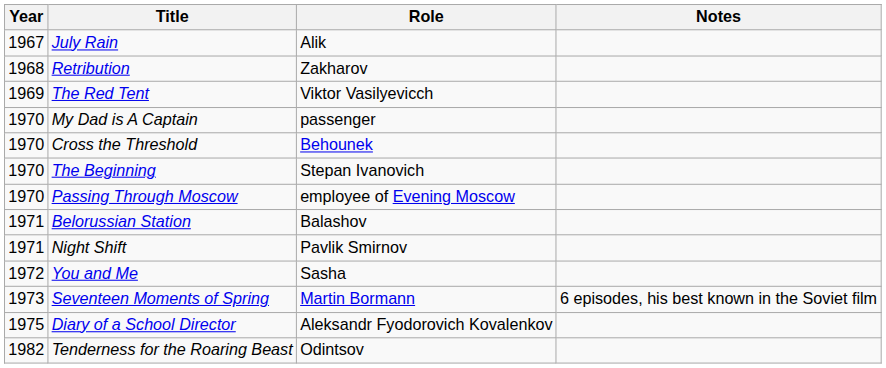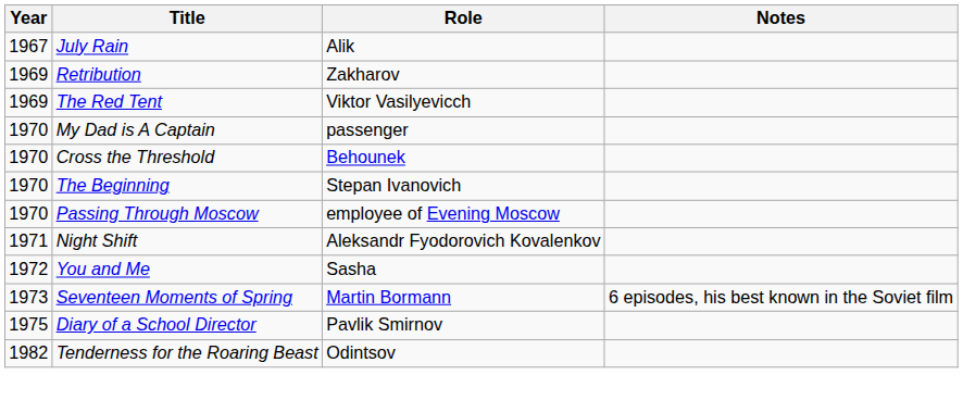 <table class="wikitable">
 <tr>
 <th>Year</th>
 <th>Title</th>
 <th>Role</th>
 <th>Notes</th>
 </tr>
 <tr>
 <td>1967</td>
 <td><em><a href='#'>July Rain</a></em></td>
 <td>Alik</td>
 <td></td>
 </tr>
 <tr>
-<td>1968</td>
+<td>1969</td>
 <td><em><a href='#'>Retribution</a></em></td>
 <td>Zakharov</td>
 <td></td>
 </tr>
 <tr>
 <td>1969</td>
 <td><em><a href='#'>The Red Tent</a></em></td>
 <td>Viktor Vasilyevicch</td>
 <td></td>
 </tr>
 <tr>
 <td>1970</td>
 <td><em>My Dad is A Captain</em></td>
 <td>passenger</td>
 <td></td>
 </tr>
 <tr>
 <td>1970</td>
 <td><em>Cross the Threshold</em></td>
 <td><a href='#'>Behounek</a></td>
 <td></td>
 </tr>
 <tr>
 <td>1970</td>
 <td><em><a href='#'>The Beginning</a></em></td>
 <td>Stepan Ivanovich</td>
 <td></td>
 </tr>
 <tr>
 <td>1970</td>
 <td><em><a href='#'>Passing Through Moscow</a></em></td>
 <td>employee of <a href='#'>Evening Moscow</a></td>
 <td></td>
 </tr>
 <tr>
 <td>1971</td>
-<td><em><a href='#'>Belorussian Station</a></em></td>
-<td>Balashov</td>
-<td></td>
-</tr>
-<tr>
-<td>1971</td>
 <td><em>Night Shift</em></td>
-<td>Pavlik Smirnov</td>
+<td>Aleksandr Fyodorovich Kovalenkov</td>
 <td></td>
 </tr>
 <tr>
 <td>1972</td>
 <td><em><a href='#'>You and Me</a></em></td>
 <td>Sasha</td>
 <td></td>
 </tr>
 <tr>
 <td>1973</td>
 <td><em><a href='#'>Seventeen Moments of Spring</a></em></td>
 <td><a href='#'>Martin Bormann</a></td>
 <td>6 episodes, his best known in the Soviet film</td>
 </tr>
 <tr>
 <td>1975</td>
 <td><em><a href='#'>Diary of a School Director</a></em></td>
-<td>Aleksandr Fyodorovich Kovalenkov</td>
+<td>Pavlik Smirnov</td>
 <td></td>
 </tr>
 <tr>
 <td>1982</td>
 <td><em>Tenderness for the Roaring Beast</em></td>
 <td>Odintsov</td>
 <td></td>
 </tr>
 </table>
